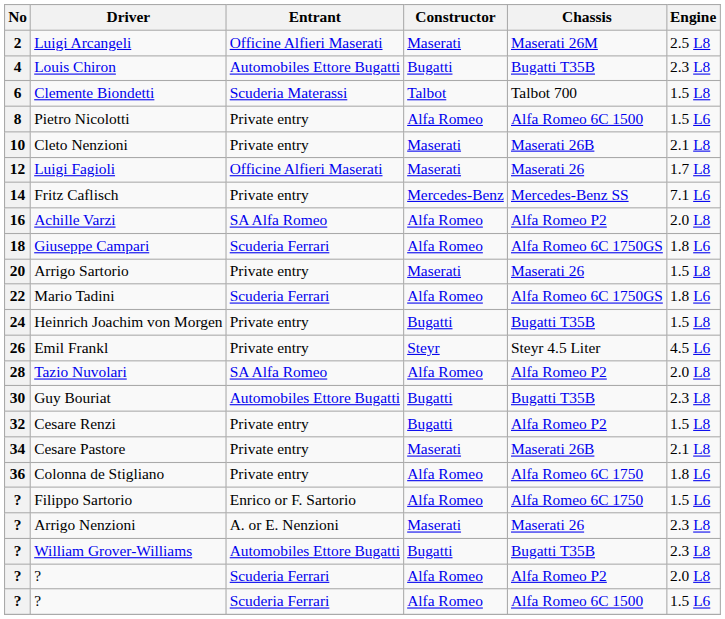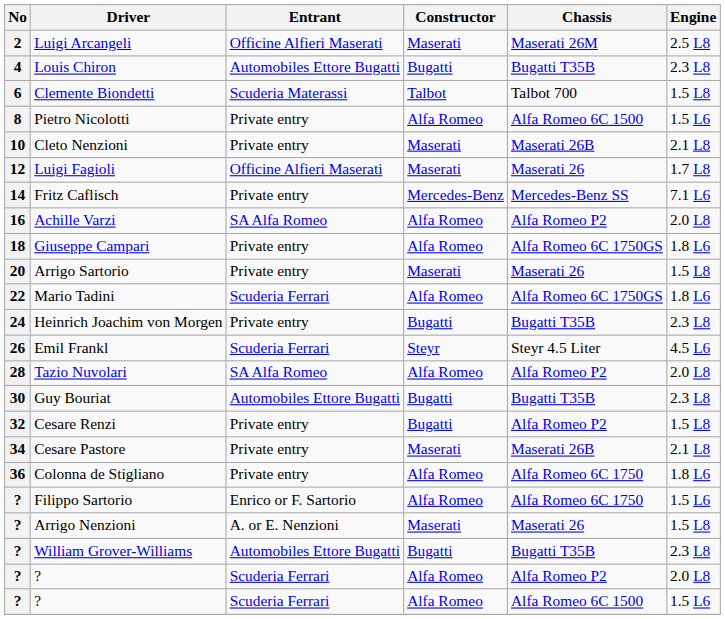 <table class="wikitable" style="font-size: 90%;">
 <tr>
 <th>No</th>
 <th>Driver</th>
 <th>Entrant</th>
 <th>Constructor</th>
 <th>Chassis</th>
 <th>Engine</th>
 </tr>
 <tr>
 <th>2</th>
 <td> <a href='#'>Luigi Arcangeli</a></td>
 <td><a href='#'>Officine Alfieri Maserati</a></td>
 <td><a href='#'>Maserati</a></td>
 <td><a href='#'>Maserati 26M</a></td>
 <td>2.5 <a href='#'>L8</a></td>
 </tr>
 <tr>
 <th>4</th>
 <td> <a href='#'>Louis Chiron</a></td>
 <td><a href='#'>Automobiles Ettore Bugatti</a></td>
 <td><a href='#'>Bugatti</a></td>
 <td><a href='#'>Bugatti T35B</a></td>
 <td>2.3 <a href='#'>L8</a></td>
 </tr>
 <tr>
 <th>6</th>
 <td> <a href='#'>Clemente Biondetti</a></td>
 <td><a href='#'>Scuderia Materassi</a></td>
 <td><a href='#'>Talbot</a></td>
 <td>Talbot 700</td>
 <td>1.5 <a href='#'>L8</a></td>
 </tr>
 <tr>
 <th>8</th>
 <td> Pietro Nicolotti</td>
 <td>Private entry</td>
 <td><a href='#'>Alfa Romeo</a></td>
 <td><a href='#'>Alfa Romeo 6C 1500</a></td>
 <td>1.5 <a href='#'>L6</a></td>
 </tr>
 <tr>
 <th>10</th>
 <td> Cleto Nenzioni</td>
 <td>Private entry</td>
 <td><a href='#'>Maserati</a></td>
 <td><a href='#'>Maserati 26B</a></td>
 <td>2.1 <a href='#'>L8</a></td>
 </tr>
 <tr>
 <th>12</th>
 <td> <a href='#'>Luigi Fagioli</a></td>
 <td><a href='#'>Officine Alfieri Maserati</a></td>
 <td><a href='#'>Maserati</a></td>
 <td><a href='#'>Maserati 26</a></td>
 <td>1.7 <a href='#'>L8</a></td>
 </tr>
 <tr>
 <th>14</th>
 <td> Fritz Caflisch</td>
 <td>Private entry</td>
 <td><a href='#'>Mercedes-Benz</a></td>
 <td><a href='#'>Mercedes-Benz SS</a></td>
 <td>7.1 <a href='#'>L6</a></td>
 </tr>
 <tr>
 <th>16</th>
 <td> <a href='#'>Achille Varzi</a></td>
 <td><a href='#'>SA Alfa Romeo</a></td>
 <td><a href='#'>Alfa Romeo</a></td>
 <td><a href='#'>Alfa Romeo P2</a></td>
 <td>2.0 <a href='#'>L8</a></td>
 </tr>
 <tr>
 <th>18</th>
 <td> <a href='#'>Giuseppe Campari</a></td>
-<td><a href='#'>Scuderia Ferrari</a></td>
+<td>Private entry</td>
 <td><a href='#'>Alfa Romeo</a></td>
 <td><a href='#'>Alfa Romeo 6C 1750GS</a></td>
 <td>1.8 <a href='#'>L6</a></td>
 </tr>
 <tr>
 <th>20</th>
 <td> Arrigo Sartorio</td>
 <td>Private entry</td>
 <td><a href='#'>Maserati</a></td>
 <td><a href='#'>Maserati 26</a></td>
 <td>1.5 <a href='#'>L8</a></td>
 </tr>
 <tr>
 <th>22</th>
 <td> Mario Tadini</td>
 <td><a href='#'>Scuderia Ferrari</a></td>
 <td><a href='#'>Alfa Romeo</a></td>
 <td><a href='#'>Alfa Romeo 6C 1750GS</a></td>
 <td>1.8 <a href='#'>L6</a></td>
 </tr>
 <tr>
 <th>24</th>
 <td> Heinrich Joachim von Morgen</td>
 <td>Private entry</td>
 <td><a href='#'>Bugatti</a></td>
 <td><a href='#'>Bugatti T35B</a></td>
-<td>1.5 <a href='#'>L8</a></td>
+<td>2.3 <a href='#'>L8</a></td>
 </tr>
 <tr>
 <th>26</th>
 <td> Emil Frankl</td>
-<td>Private entry</td>
+<td><a href='#'>Scuderia Ferrari</a></td>
 <td><a href='#'>Steyr</a></td>
 <td>Steyr 4.5 Liter</td>
 <td>4.5 <a href='#'>L6</a></td>
 </tr>
 <tr>
 <th>28</th>
 <td> <a href='#'>Tazio Nuvolari</a></td>
 <td><a href='#'>SA Alfa Romeo</a></td>
 <td><a href='#'>Alfa Romeo</a></td>
 <td><a href='#'>Alfa Romeo P2</a></td>
 <td>2.0 <a href='#'>L8</a></td>
 </tr>
 <tr>
 <th>30</th>
 <td> Guy Bouriat</td>
 <td><a href='#'>Automobiles Ettore Bugatti</a></td>
 <td><a href='#'>Bugatti</a></td>
 <td><a href='#'>Bugatti T35B</a></td>
 <td>2.3 <a href='#'>L8</a></td>
 </tr>
 <tr>
 <th>32</th>
 <td> Cesare Renzi</td>
 <td>Private entry</td>
 <td><a href='#'>Bugatti</a></td>
 <td><a href='#'>Alfa Romeo P2</a></td>
 <td>1.5 <a href='#'>L8</a></td>
 </tr>
 <tr>
 <th>34</th>
 <td> Cesare Pastore</td>
 <td>Private entry</td>
 <td><a href='#'>Maserati</a></td>
 <td><a href='#'>Maserati 26B</a></td>
 <td>2.1 <a href='#'>L8</a></td>
 </tr>
 <tr>
 <th>36</th>
 <td> Colonna de Stigliano</td>
 <td>Private entry</td>
 <td><a href='#'>Alfa Romeo</a></td>
 <td><a href='#'>Alfa Romeo 6C 1750</a></td>
 <td>1.8 <a href='#'>L6</a></td>
 </tr>
 <tr>
 <th>?</th>
 <td> Filippo Sartorio</td>
 <td>Enrico or F. Sartorio</td>
 <td><a href='#'>Alfa Romeo</a></td>
 <td><a href='#'>Alfa Romeo 6C 1750</a></td>
 <td>1.5 <a href='#'>L6</a></td>
 </tr>
 <tr>
 <th>?</th>
 <td> Arrigo Nenzioni</td>
 <td>A. or E. Nenzioni</td>
 <td><a href='#'>Maserati</a></td>
 <td><a href='#'>Maserati 26</a></td>
-<td>2.3 <a href='#'>L8</a></td>
+<td>1.5 <a href='#'>L8</a></td>
 </tr>
 <tr>
 <th>?</th>
 <td> <a href='#'>William Grover-Williams</a></td>
 <td><a href='#'>Automobiles Ettore Bugatti</a></td>
 <td><a href='#'>Bugatti</a></td>
 <td><a href='#'>Bugatti T35B</a></td>
 <td>2.3 <a href='#'>L8</a></td>
 </tr>
 <tr>
 <th>?</th>
 <td> ?</td>
 <td><a href='#'>Scuderia Ferrari</a></td>
 <td><a href='#'>Alfa Romeo</a></td>
 <td><a href='#'>Alfa Romeo P2</a></td>
 <td>2.0 <a href='#'>L8</a></td>
 </tr>
 <tr>
 <th>?</th>
 <td> ?</td>
 <td><a href='#'>Scuderia Ferrari</a></td>
 <td><a href='#'>Alfa Romeo</a></td>
 <td><a href='#'>Alfa Romeo 6C 1500</a></td>
 <td>1.5 <a href='#'>L6</a></td>
 </tr>
 <tr>
 </tr>
 </table>
